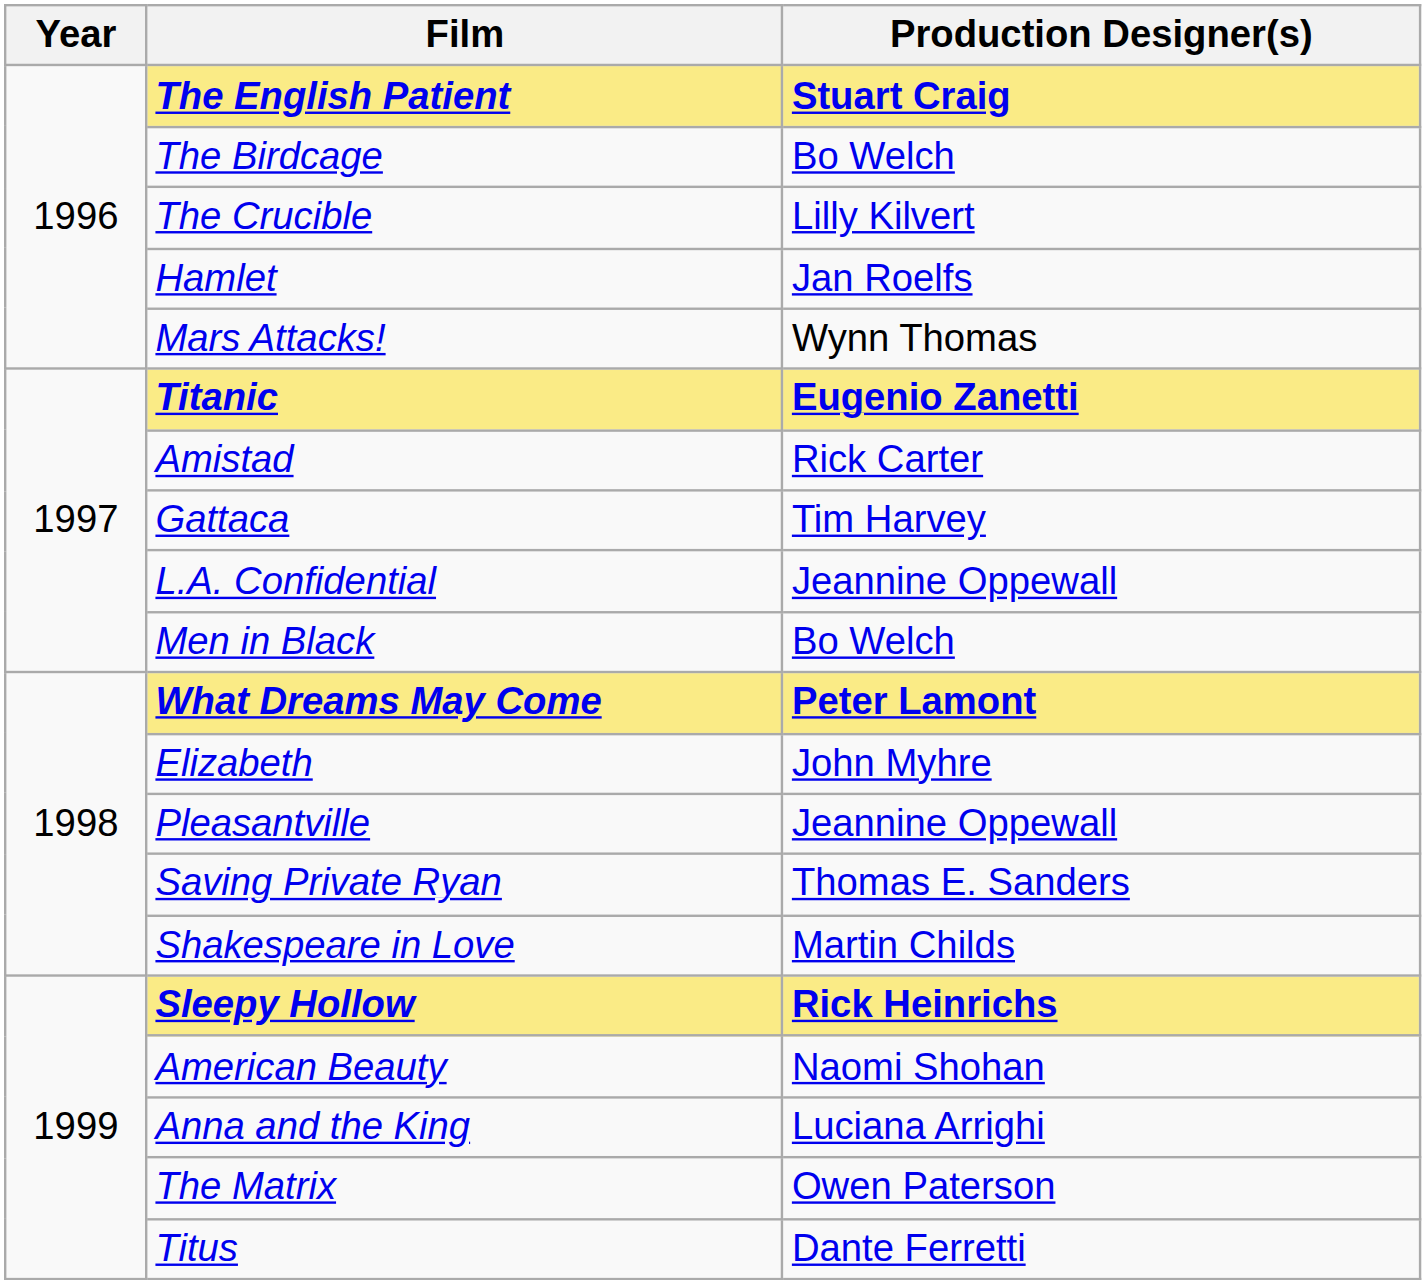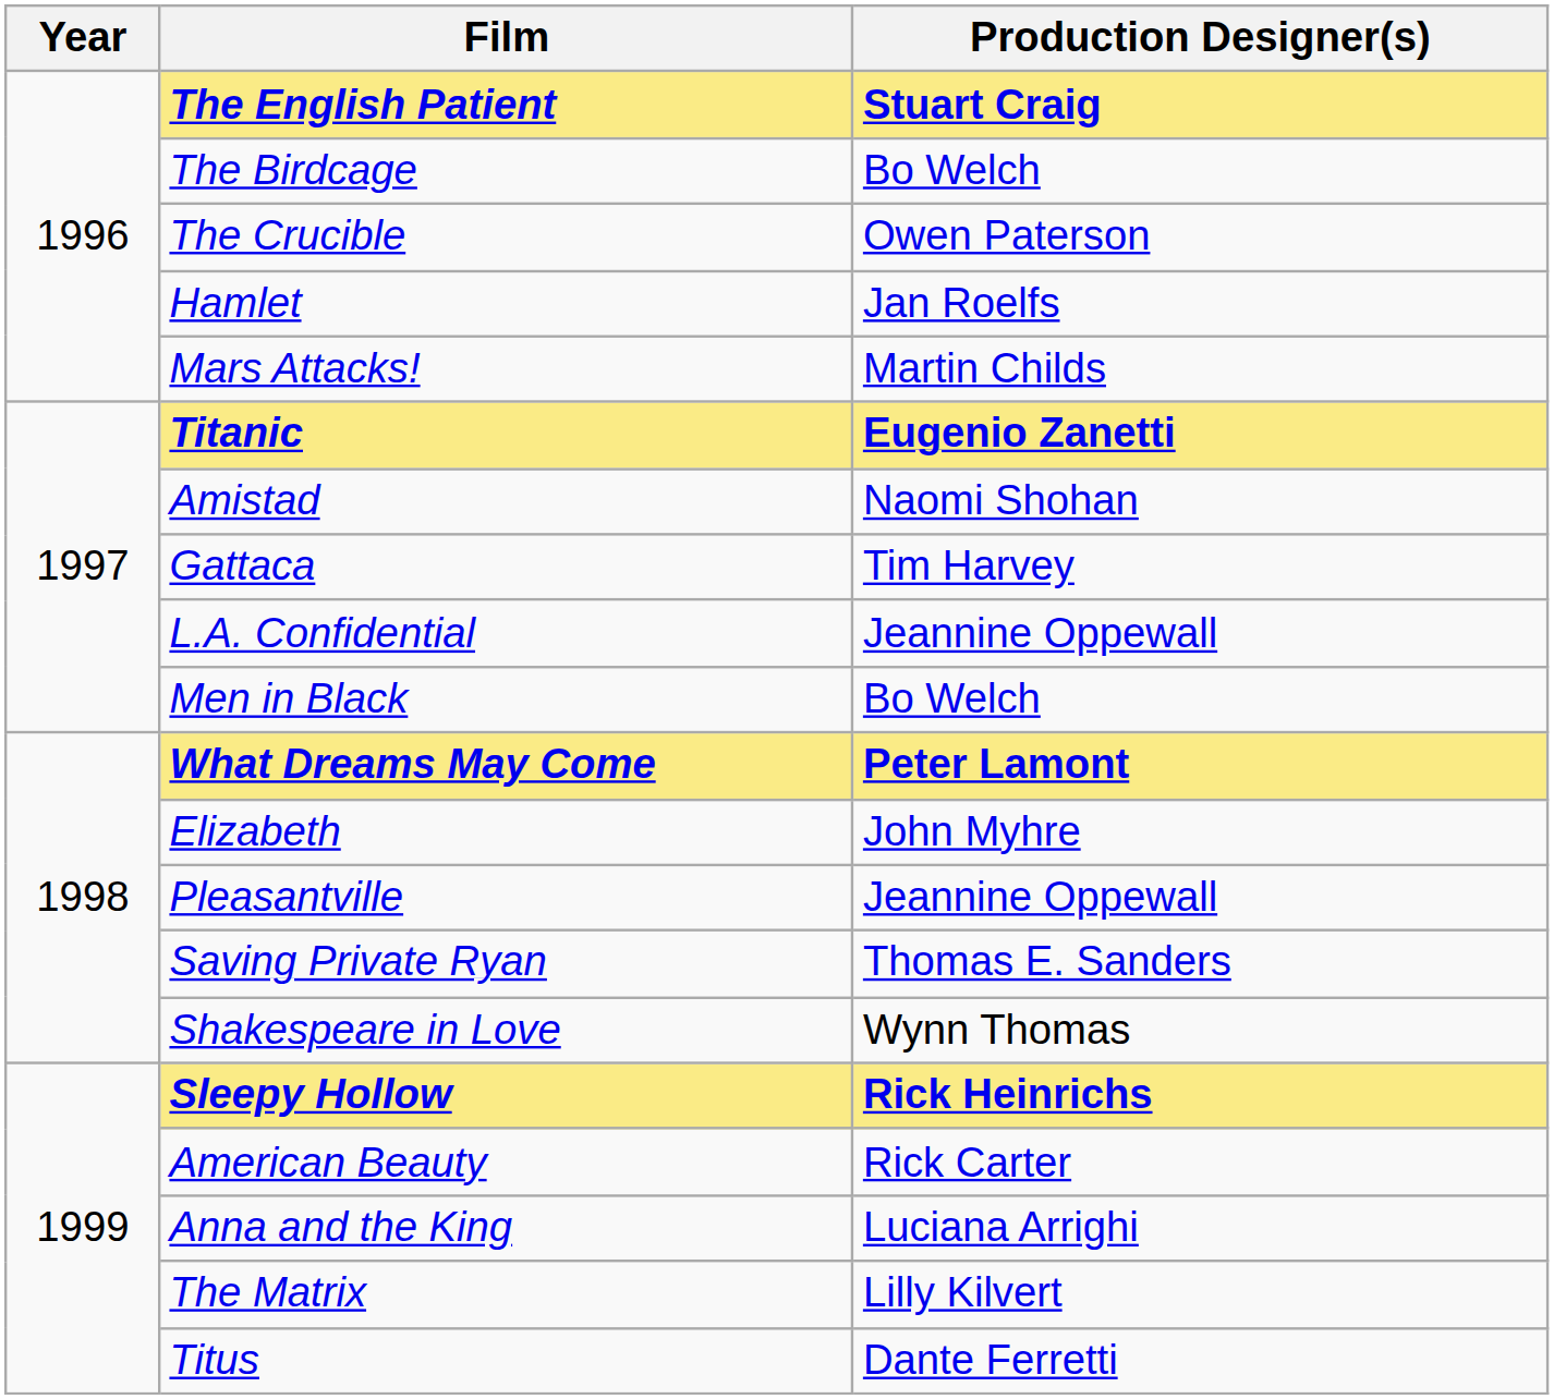 <table class="wikitable" width="95%" cellpadding="5">
 <tr>
 <th width="10%">Year</th>
 <th width="45%">Film</th>
 <th width="45%">Production Designer(s)</th>
 </tr>
 <tr>
 <td rowspan="5" style="text-align:center;">1996</td>
 <td style="background:#FAEB86;"><strong><em><a href='#'>The English Patient</a></em></strong></td>
 <td style="background:#FAEB86;"><strong><a href='#'>Stuart Craig</a></strong></td>
 </tr>
 <tr>
 <td><em><a href='#'>The Birdcage</a></em></td>
 <td><a href='#'>Bo Welch</a></td>
 </tr>
 <tr>
 <td><em><a href='#'>The Crucible</a></em></td>
-<td><a href='#'>Lilly Kilvert</a></td>
+<td><a href='#'>Owen Paterson</a></td>
 </tr>
 <tr>
 <td><em><a href='#'>Hamlet</a></em></td>
 <td><a href='#'>Jan Roelfs</a></td>
 </tr>
 <tr>
 <td><em><a href='#'>Mars Attacks!</a></em></td>
-<td>Wynn Thomas</td>
+<td><a href='#'>Martin Childs</a></td>
 </tr>
 <tr>
 <td rowspan="5" style="text-align:center;">1997</td>
 <td style="background:#FAEB86;"><strong><em><a href='#'>Titanic</a></em></strong></td>
 <td style="background:#FAEB86;"><strong><a href='#'>Eugenio Zanetti</a></strong></td>
 </tr>
 <tr>
 <td><em><a href='#'>Amistad</a></em></td>
-<td><a href='#'>Rick Carter</a></td>
+<td><a href='#'>Naomi Shohan</a></td>
 </tr>
 <tr>
 <td><em><a href='#'>Gattaca</a></em></td>
 <td><a href='#'>Tim Harvey</a></td>
 </tr>
 <tr>
 <td><em><a href='#'>L.A. Confidential</a></em></td>
 <td><a href='#'>Jeannine Oppewall</a></td>
 </tr>
 <tr>
 <td><em><a href='#'>Men in Black</a></em></td>
 <td><a href='#'>Bo Welch</a></td>
 </tr>
 <tr>
 <td rowspan="5" style="text-align:center;">1998</td>
 <td style="background:#FAEB86;"><strong><em><a href='#'>What Dreams May Come</a></em></strong></td>
 <td style="background:#FAEB86;"><strong><a href='#'>Peter Lamont</a></strong></td>
 </tr>
 <tr>
 <td><em><a href='#'>Elizabeth</a></em></td>
 <td><a href='#'>John Myhre</a></td>
 </tr>
 <tr>
 <td><em><a href='#'>Pleasantville</a></em></td>
 <td><a href='#'>Jeannine Oppewall</a></td>
 </tr>
 <tr>
 <td><em><a href='#'>Saving Private Ryan</a></em></td>
 <td><a href='#'>Thomas E. Sanders</a></td>
 </tr>
 <tr>
 <td><em><a href='#'>Shakespeare in Love</a></em></td>
-<td><a href='#'>Martin Childs</a></td>
+<td>Wynn Thomas</td>
 </tr>
 <tr>
 <td rowspan="5" style="text-align:center;">1999</td>
 <td style="background:#FAEB86;"><strong><em><a href='#'>Sleepy Hollow</a></em></strong></td>
 <td style="background:#FAEB86;"><strong><a href='#'>Rick Heinrichs</a></strong></td>
 </tr>
 <tr>
 <td><em><a href='#'>American Beauty</a></em></td>
-<td><a href='#'>Naomi Shohan</a></td>
+<td><a href='#'>Rick Carter</a></td>
 </tr>
 <tr>
 <td><em><a href='#'>Anna and the King</a></em></td>
 <td><a href='#'>Luciana Arrighi</a></td>
 </tr>
 <tr>
 <td><em><a href='#'>The Matrix</a></em></td>
-<td><a href='#'>Owen Paterson</a></td>
+<td><a href='#'>Lilly Kilvert</a></td>
 </tr>
 <tr>
 <td><em><a href='#'>Titus</a></em></td>
 <td><a href='#'>Dante Ferretti</a></td>
 </tr>
 </table>
